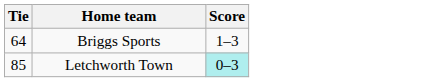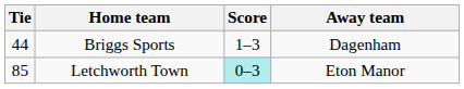 <table class="wikitable" style="text-align:center;">
 <tr>
 <th width=20>Tie</th>
 <th width=175>Home team</th>
 <th width=20>Score</th>
+<th width=175>Away team</th>
 </tr>
 <tr>
-<td>64</td>
+<td>44</td>
 <td>Briggs Sports</td>
 <td>1–3</td>
+<td>Dagenham</td>
 </tr>
 <tr>
 <td>85</td>
 <td>Letchworth Town</td>
 <td style="background: paleturquoise;">0–3</td>
+<td>Eton Manor</td>
 </tr>
 </table>
